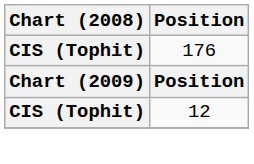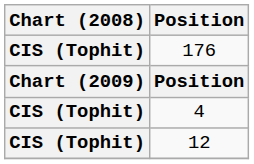 <table class="wikitable plainrowheaders" style="text-align:center;">
 <tr>
 <th scope="col">Chart (2008)</th>
 <th scope="col">Position</th>
 </tr>
 <tr>
 <th scope="row">CIS (Tophit)</th>
 <td>176</td>
 </tr>
 <tr>
 <th scope="col">Chart (2009)</th>
 <th scope="col">Position</th>
 </tr>
 <tr>
 <th scope="row">CIS (Tophit)</th>
+<td>4</td>
+</tr>
+<tr>
+<th scope="row">CIS (Tophit)</th>
 <td>12</td>
 </tr>
 <tr>
 </tr>
 </table>
